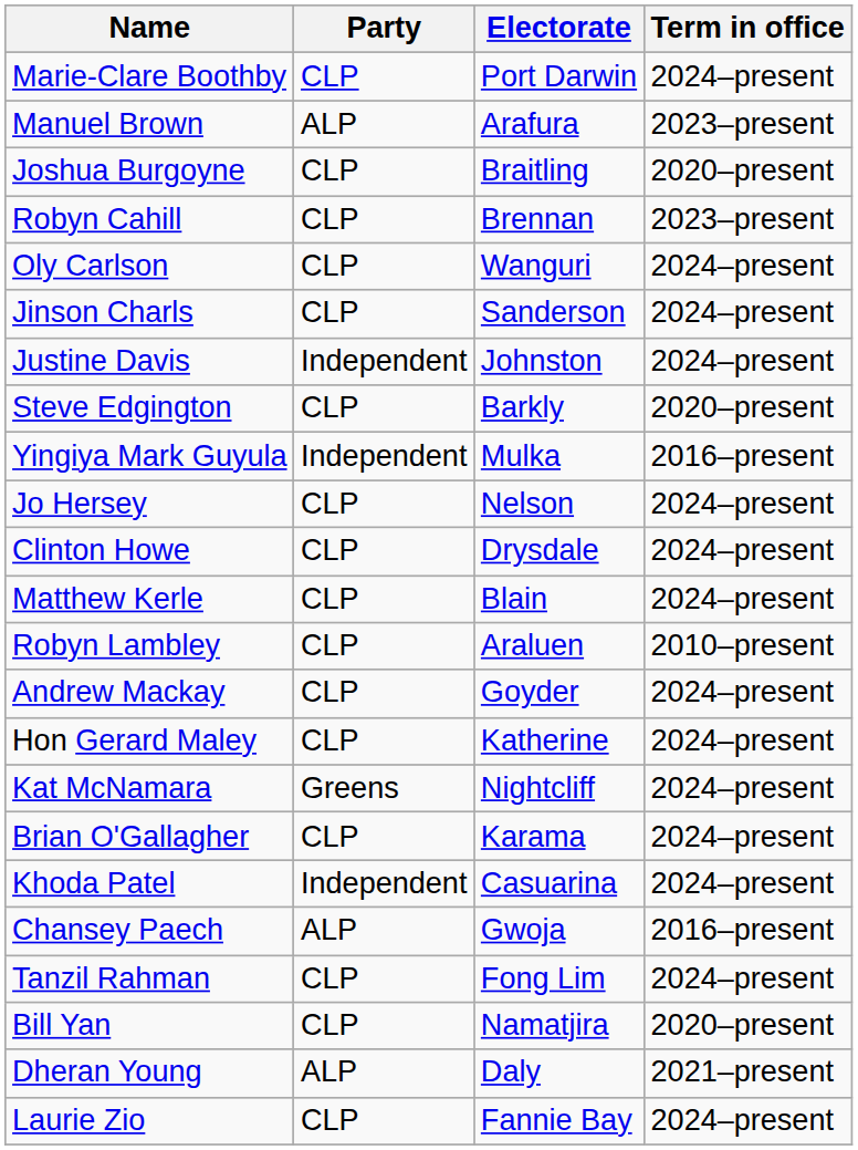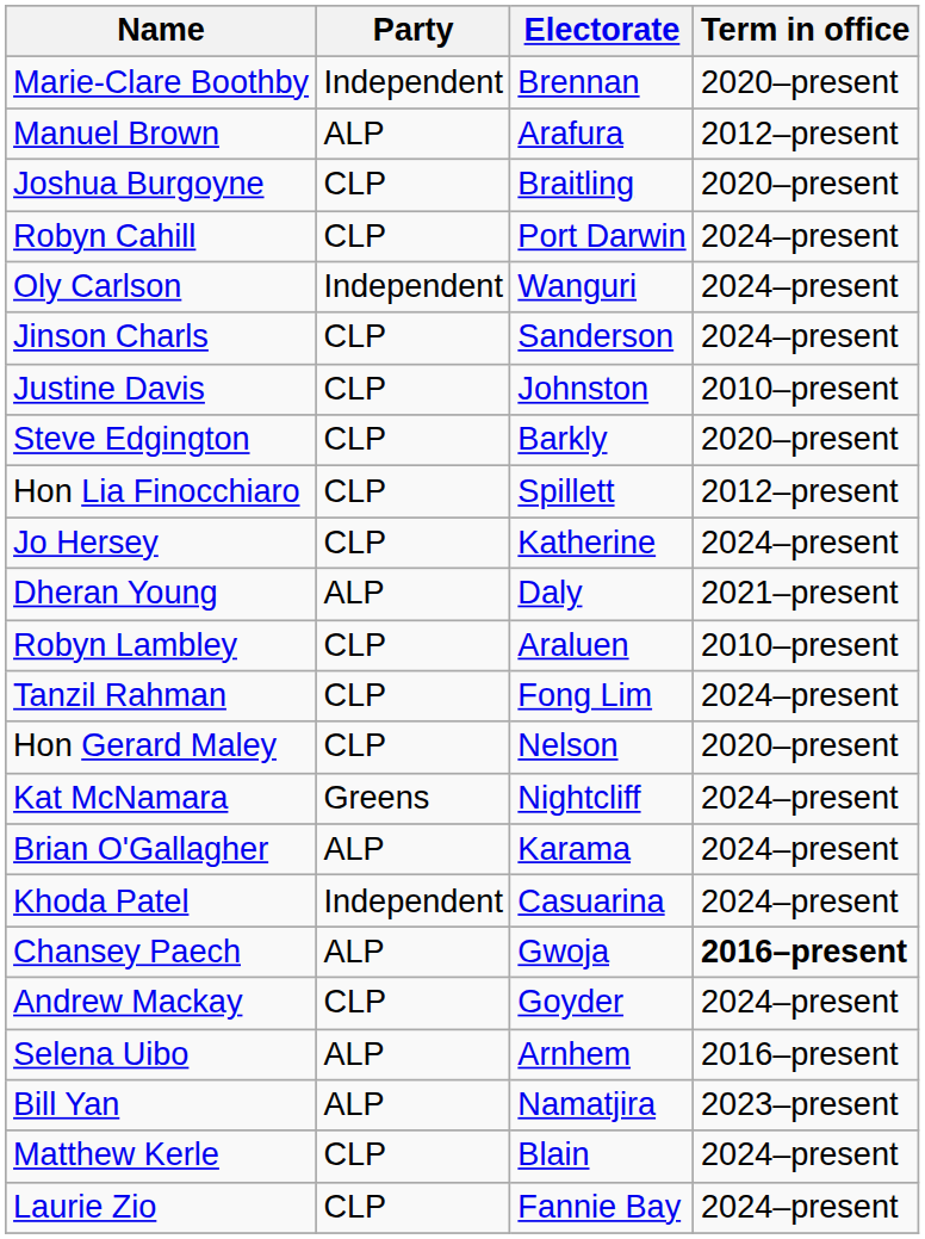 <table class="wikitable sortable">
 <tr>
 <th>Name</th>
 <th>Party</th>
 <th><a href='#'>Electorate</a></th>
 <th>Term in office</th>
 </tr>
 <tr>
 <td><a href='#'>Marie-Clare Boothby</a></td>
-<td><a href='#'>CLP</a></td>
-<td><a href='#'>Port Darwin</a></td>
-<td>2024–present</td>
+<td>Independent</td>
+<td><a href='#'>Brennan</a></td>
+<td>2020–present</td>
 </tr>
 <tr>
 <td><a href='#'>Manuel Brown</a></td>
 <td>ALP</td>
 <td><a href='#'>Arafura</a></td>
-<td>2023–present</td>
+<td>2012–present</td>
 </tr>
 <tr>
 <td><a href='#'>Joshua Burgoyne</a></td>
 <td>CLP</td>
 <td><a href='#'>Braitling</a></td>
 <td>2020–present</td>
 </tr>
 <tr>
 <td><a href='#'>Robyn Cahill</a></td>
 <td>CLP</td>
-<td><a href='#'>Brennan</a></td>
-<td>2023–present</td>
+<td><a href='#'>Port Darwin</a></td>
+<td>2024–present</td>
 </tr>
 <tr>
 <td><a href='#'>Oly Carlson</a></td>
-<td>CLP</td>
+<td>Independent</td>
 <td><a href='#'>Wanguri</a></td>
 <td>2024–present</td>
 </tr>
 <tr>
 <td><a href='#'>Jinson Charls</a></td>
 <td>CLP</td>
 <td><a href='#'>Sanderson</a></td>
 <td>2024–present</td>
 </tr>
 <tr>
 <td><a href='#'>Justine Davis</a></td>
-<td>Independent</td>
+<td>CLP</td>
 <td><a href='#'>Johnston</a></td>
-<td>2024–present</td>
+<td>2010–present</td>
 </tr>
 <tr>
 <td><a href='#'>Steve Edgington</a></td>
 <td>CLP</td>
 <td><a href='#'>Barkly</a></td>
 <td>2020–present</td>
 </tr>
 <tr>
-<td><a href='#'>Yingiya Mark Guyula</a></td>
-<td>Independent</td>
-<td><a href='#'>Mulka</a></td>
-<td>2016–present</td>
+<td>Hon <a href='#'>Lia Finocchiaro</a></td>
+<td>CLP</td>
+<td><a href='#'>Spillett</a></td>
+<td>2012–present</td>
 </tr>
 <tr>
 <td><a href='#'>Jo Hersey</a></td>
 <td>CLP</td>
-<td><a href='#'>Nelson</a></td>
+<td><a href='#'>Katherine</a></td>
 <td>2024–present</td>
 </tr>
 <tr>
-<td><a href='#'>Clinton Howe</a></td>
-<td>CLP</td>
-<td><a href='#'>Drysdale</a></td>
-<td>2024–present</td>
-</tr>
-<tr>
-<td><a href='#'>Matthew Kerle</a></td>
-<td>CLP</td>
-<td><a href='#'>Blain</a></td>
-<td>2024–present</td>
+<td><a href='#'>Dheran Young</a></td>
+<td>ALP</td>
+<td><a href='#'>Daly</a></td>
+<td>2021–present</td>
 </tr>
 <tr>
 <td><a href='#'>Robyn Lambley</a></td>
 <td>CLP</td>
 <td><a href='#'>Araluen</a></td>
 <td>2010–present</td>
 </tr>
 <tr>
-<td><a href='#'>Andrew Mackay</a></td>
+<td><a href='#'>Tanzil Rahman</a></td>
 <td>CLP</td>
-<td><a href='#'>Goyder</a></td>
+<td><a href='#'>Fong Lim</a></td>
 <td>2024–present</td>
 </tr>
 <tr>
 <td>Hon <a href='#'>Gerard Maley</a></td>
 <td>CLP</td>
-<td><a href='#'>Katherine</a></td>
-<td>2024–present</td>
+<td><a href='#'>Nelson</a></td>
+<td>2020–present</td>
 </tr>
 <tr>
 <td><a href='#'>Kat McNamara</a></td>
 <td>Greens</td>
 <td><a href='#'>Nightcliff</a></td>
 <td>2024–present</td>
 </tr>
 <tr>
 <td><a href='#'>Brian O'Gallagher</a></td>
-<td>CLP</td>
+<td>ALP</td>
 <td><a href='#'>Karama</a></td>
 <td>2024–present</td>
 </tr>
 <tr>
 <td><a href='#'>Khoda Patel</a></td>
 <td>Independent</td>
 <td><a href='#'>Casuarina</a></td>
 <td>2024–present</td>
 </tr>
 <tr>
 <td><a href='#'>Chansey Paech</a></td>
 <td>ALP</td>
 <td><a href='#'>Gwoja</a></td>
+<td><strong>2016–present</strong></td>
+</tr>
+<tr>
+<td><a href='#'>Andrew Mackay</a></td>
+<td>CLP</td>
+<td><a href='#'>Goyder</a></td>
+<td>2024–present</td>
+</tr>
+<tr>
+<td><a href='#'>Selena Uibo</a></td>
+<td>ALP</td>
+<td><a href='#'>Arnhem</a></td>
 <td>2016–present</td>
 </tr>
 <tr>
-<td><a href='#'>Tanzil Rahman</a></td>
-<td>CLP</td>
-<td><a href='#'>Fong Lim</a></td>
-<td>2024–present</td>
+<td><a href='#'>Bill Yan</a></td>
+<td>ALP</td>
+<td><a href='#'>Namatjira</a></td>
+<td>2023–present</td>
 </tr>
 <tr>
-<td><a href='#'>Bill Yan</a></td>
+<td><a href='#'>Matthew Kerle</a></td>
 <td>CLP</td>
-<td><a href='#'>Namatjira</a></td>
-<td>2020–present</td>
-</tr>
-<tr>
-<td><a href='#'>Dheran Young</a></td>
-<td>ALP</td>
-<td><a href='#'>Daly</a></td>
-<td>2021–present</td>
+<td><a href='#'>Blain</a></td>
+<td>2024–present</td>
 </tr>
 <tr>
 <td><a href='#'>Laurie Zio</a></td>
 <td>CLP</td>
 <td><a href='#'>Fannie Bay</a></td>
 <td>2024–present</td>
 </tr>
 </table>
